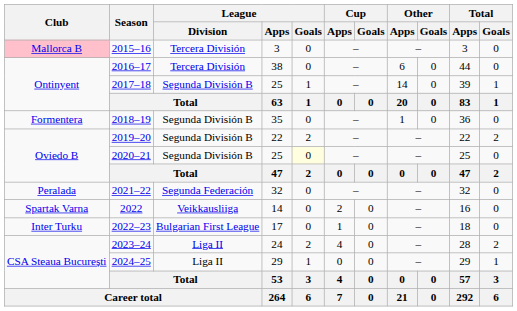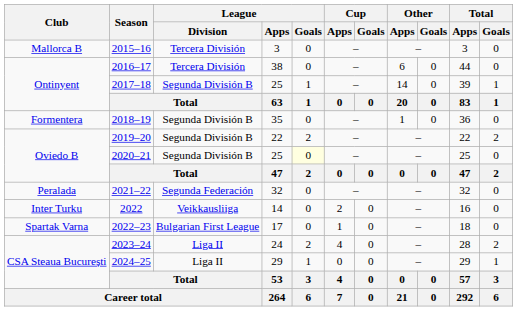 <table class="wikitable" style="text-align:center">
 <tr>
 <th rowspan="2">Club</th>
 <th rowspan="2">Season</th>
 <th colspan="3">League</th>
 <th colspan="2">Cup</th>
 <th colspan="2">Other</th>
 <th colspan="2">Total</th>
 </tr>
 <tr>
 <th>Division</th>
 <th>Apps</th>
 <th>Goals</th>
 <th>Apps</th>
 <th>Goals</th>
 <th>Apps</th>
 <th>Goals</th>
 <th>Apps</th>
 <th>Goals</th>
 </tr>
 <tr>
-<td style="background: pink;"><a href='#'>Mallorca B</a></td>
+<td><a href='#'>Mallorca B</a></td>
 <td><a href='#'>2015–16</a></td>
 <td><a href='#'>Tercera División</a></td>
 <td>3</td>
 <td>0</td>
 <td colspan=2>–</td>
 <td colspan=2>–</td>
 <td>3</td>
 <td>0</td>
 </tr>
 <tr>
 <td rowspan=3><a href='#'>Ontinyent</a></td>
 <td><a href='#'>2016–17</a></td>
 <td><a href='#'>Tercera División</a></td>
 <td>38</td>
 <td>0</td>
 <td colspan=2>–</td>
 <td>6</td>
 <td>0</td>
 <td>44</td>
 <td>0</td>
 </tr>
 <tr>
 <td><a href='#'>2017–18</a></td>
 <td><a href='#'>Segunda División B</a></td>
 <td>25</td>
 <td>1</td>
 <td colspan=2>–</td>
 <td>14</td>
 <td>0</td>
 <td>39</td>
 <td>1</td>
 </tr>
 <tr>
 <th colspan=2>Total</th>
 <th>63</th>
 <th>1</th>
 <th>0</th>
 <th>0</th>
 <th>20</th>
 <th>0</th>
 <th>83</th>
 <th>1</th>
 </tr>
 <tr>
 <td><a href='#'>Formentera</a></td>
 <td><a href='#'>2018–19</a></td>
 <td>Segunda División B</td>
 <td>35</td>
 <td>0</td>
 <td colspan=2>–</td>
 <td>1</td>
 <td>0</td>
 <td>36</td>
 <td>0</td>
 </tr>
 <tr>
 <td rowspan=3><a href='#'>Oviedo B</a></td>
 <td><a href='#'>2019–20</a></td>
 <td>Segunda División B</td>
 <td>22</td>
 <td>2</td>
 <td colspan=2>–</td>
 <td colspan=2>–</td>
 <td>22</td>
 <td>2</td>
 </tr>
 <tr>
 <td><a href='#'>2020–21</a></td>
 <td>Segunda División B</td>
 <td>25</td>
 <td style="background: lightyellow;">0</td>
 <td colspan=2>–</td>
 <td colspan=2>–</td>
 <td>25</td>
 <td>0</td>
 </tr>
 <tr>
 <th colspan=2>Total</th>
 <th>47</th>
 <th>2</th>
 <th>0</th>
 <th>0</th>
 <th>0</th>
 <th>0</th>
 <th>47</th>
 <th>2</th>
 </tr>
 <tr>
 <td><a href='#'>Peralada</a></td>
 <td><a href='#'>2021–22</a></td>
 <td><a href='#'>Segunda Federación</a></td>
 <td>32</td>
 <td>0</td>
 <td colspan=2>–</td>
 <td colspan=2>–</td>
 <td>32</td>
 <td>0</td>
 </tr>
 <tr>
-<td><a href='#'>Spartak Varna</a></td>
+<td><a href='#'>Inter Turku</a></td>
 <td><a href='#'>2022</a></td>
 <td><a href='#'>Veikkausliiga</a></td>
 <td>14</td>
 <td>0</td>
 <td>2</td>
 <td>0</td>
 <td colspan=2>–</td>
 <td>16</td>
 <td>0</td>
 </tr>
 <tr>
-<td><a href='#'>Inter Turku</a></td>
+<td><a href='#'>Spartak Varna</a></td>
 <td><a href='#'>2022–23</a></td>
 <td><a href='#'>Bulgarian First League</a></td>
 <td>17</td>
 <td>0</td>
 <td>1</td>
 <td>0</td>
 <td colspan=2>–</td>
 <td>18</td>
 <td>0</td>
 </tr>
 <tr>
 <td rowspan=3><a href='#'>CSA Steaua București</a></td>
 <td><a href='#'>2023–24</a></td>
 <td><a href='#'>Liga II</a></td>
 <td>24</td>
 <td>2</td>
 <td>4</td>
 <td>0</td>
 <td colspan=2>–</td>
 <td>28</td>
 <td>2</td>
 </tr>
 <tr>
 <td><a href='#'>2024–25</a></td>
 <td>Liga II</td>
 <td>29</td>
 <td>1</td>
 <td>0</td>
 <td>0</td>
 <td colspan=2>–</td>
 <td>29</td>
 <td>1</td>
 </tr>
 <tr>
 <th colspan=2>Total</th>
 <th>53</th>
 <th>3</th>
 <th>4</th>
 <th>0</th>
 <th>0</th>
 <th>0</th>
 <th>57</th>
 <th>3</th>
 </tr>
 <tr>
 <th colspan="3">Career total</th>
 <th>264</th>
 <th>6</th>
 <th>7</th>
 <th>0</th>
 <th>21</th>
 <th>0</th>
 <th>292</th>
 <th>6</th>
 </tr>
 </table>
